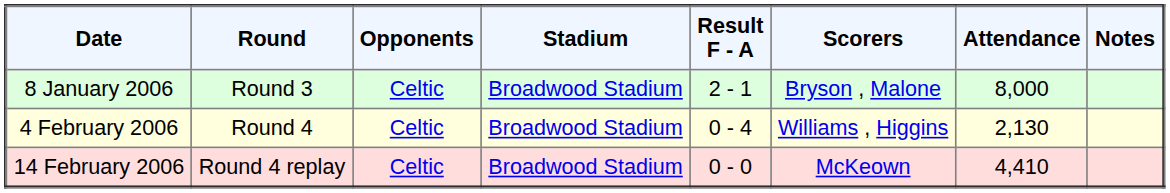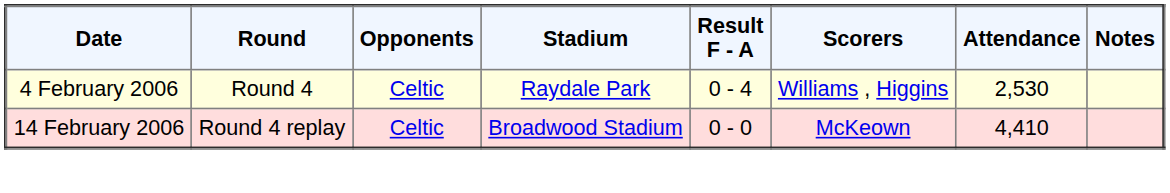 <table border="2" cellpadding="4" style="border-collapse:collapse; text-align:center; font-size:smaller;">
 <tr style="background:#f0f6ff;">
 <th><strong>Date</strong></th>
 <th><strong>Round</strong></th>
 <th><strong>Opponents</strong></th>
 <th><strong>Stadium</strong></th>
 <th><strong>Result<br>F - A</strong></th>
 <th><strong>Scorers</strong></th>
 <th><strong>Attendance</strong></th>
 <th><strong>Notes</strong></th>
 </tr>
-<tr bgcolor="ddffdd">
-<td>8 January 2006</td>
-<td>Round 3</td>
-<td><a href='#'>Celtic</a></td>
-<td><a href='#'>Broadwood Stadium</a></td>
-<td>2 - 1</td>
-<td><a href='#'>Bryson</a> , <a href='#'>Malone</a> </td>
-<td>8,000</td>
-<td></td>
-</tr>
 <tr bgcolor="ffffdd">
 <td>4 February 2006</td>
 <td>Round 4</td>
 <td><a href='#'>Celtic</a></td>
-<td><a href='#'>Broadwood Stadium</a></td>
+<td><a href='#'>Raydale Park</a></td>
 <td>0 - 4</td>
 <td><a href='#'>Williams</a> , <a href='#'>Higgins</a> </td>
-<td>2,130</td>
+<td>2,530</td>
 <td></td>
 </tr>
 <tr bgcolor="ffdddd">
 <td>14 February 2006</td>
 <td>Round 4 replay</td>
 <td><a href='#'>Celtic</a></td>
 <td><a href='#'>Broadwood Stadium</a></td>
 <td>0 - 0</td>
 <td><a href='#'>McKeown</a> </td>
 <td>4,410</td>
 <td></td>
 </tr>
 </table>
